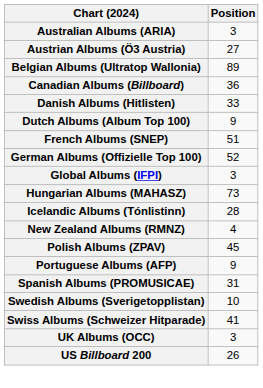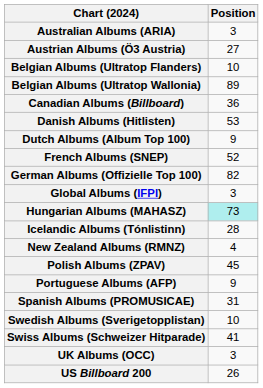 <table class="wikitable sortable plainrowheaders" style="text-align:center">
 <tr>
 <th scope="col">Chart (2024)</th>
 <th scope="col">Position</th>
 </tr>
 <tr>
 <th scope="row">Australian Albums (ARIA)</th>
 <td>3</td>
 </tr>
 <tr>
 <th scope="row">Austrian Albums (Ö3 Austria)</th>
 <td>27</td>
 </tr>
 <tr>
+<th scope="row">Belgian Albums (Ultratop Flanders)</th>
+<td>10</td>
+</tr>
+<tr>
 <th scope="row">Belgian Albums (Ultratop Wallonia)</th>
 <td>89</td>
 </tr>
 <tr>
 <th scope="row">Canadian Albums (<em>Billboard</em>)</th>
 <td>36</td>
 </tr>
 <tr>
 <th scope="row">Danish Albums (Hitlisten)</th>
-<td>33</td>
+<td>53</td>
 </tr>
 <tr>
 <th scope="row">Dutch Albums (Album Top 100)</th>
 <td>9</td>
 </tr>
 <tr>
 <th scope="row">French Albums (SNEP)</th>
-<td>51</td>
+<td>52</td>
 </tr>
 <tr>
 <th scope="row">German Albums (Offizielle Top 100)</th>
-<td>52</td>
+<td>82</td>
 </tr>
 <tr>
 <th scope="row">Global Albums (<a href='#'>IFPI</a>)</th>
 <td>3</td>
 </tr>
 <tr>
 <th scope="row">Hungarian Albums (MAHASZ)</th>
-<td>73</td>
+<td style="background: paleturquoise;">73</td>
 </tr>
 <tr>
 <th scope="row">Icelandic Albums (Tónlistinn)</th>
 <td>28</td>
 </tr>
 <tr>
 <th scope="row">New Zealand Albums (RMNZ)</th>
 <td>4</td>
 </tr>
 <tr>
 <th scope="row">Polish Albums (ZPAV)</th>
 <td>45</td>
 </tr>
 <tr>
 <th scope="row">Portuguese Albums (AFP)</th>
 <td>9</td>
 </tr>
 <tr>
 <th scope="row">Spanish Albums (PROMUSICAE)</th>
 <td>31</td>
 </tr>
 <tr>
 <th scope="row">Swedish Albums (Sverigetopplistan)</th>
 <td>10</td>
 </tr>
 <tr>
 <th scope="row">Swiss Albums (Schweizer Hitparade)</th>
 <td>41</td>
 </tr>
 <tr>
 <th scope="row">UK Albums (OCC)</th>
 <td>3</td>
 </tr>
 <tr>
 <th scope="row">US <em>Billboard</em> 200</th>
 <td>26</td>
 </tr>
 </table>
